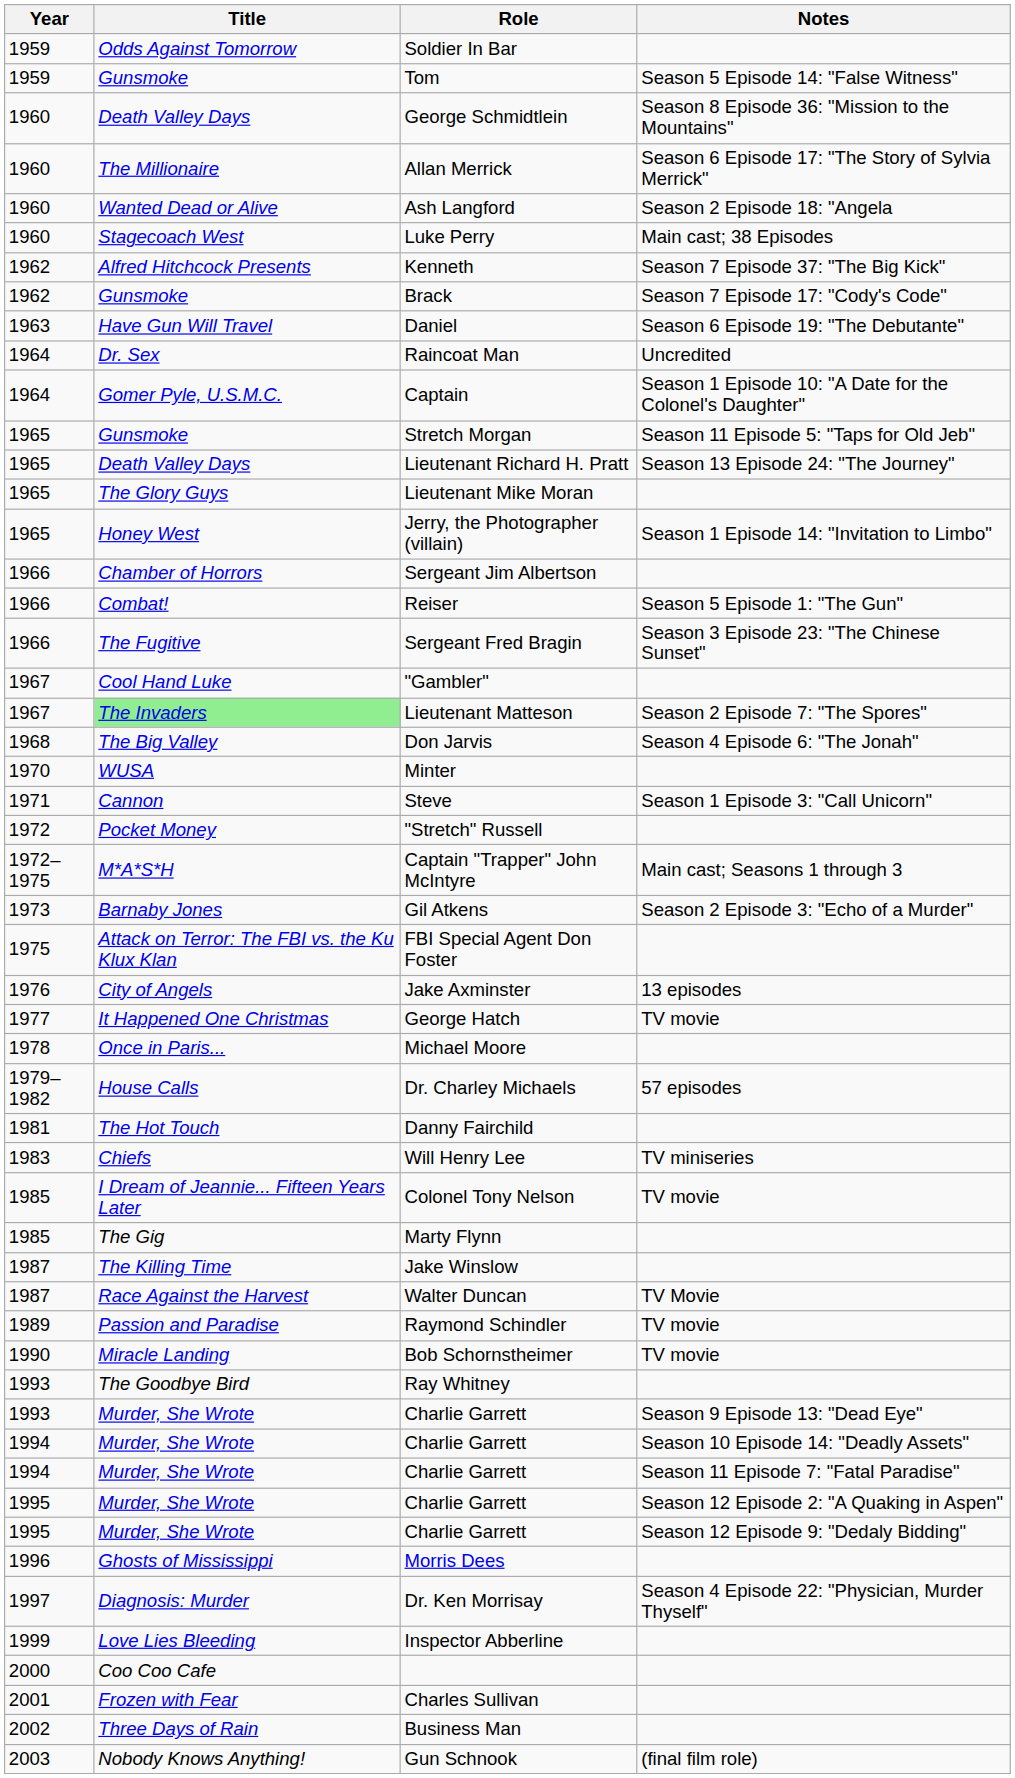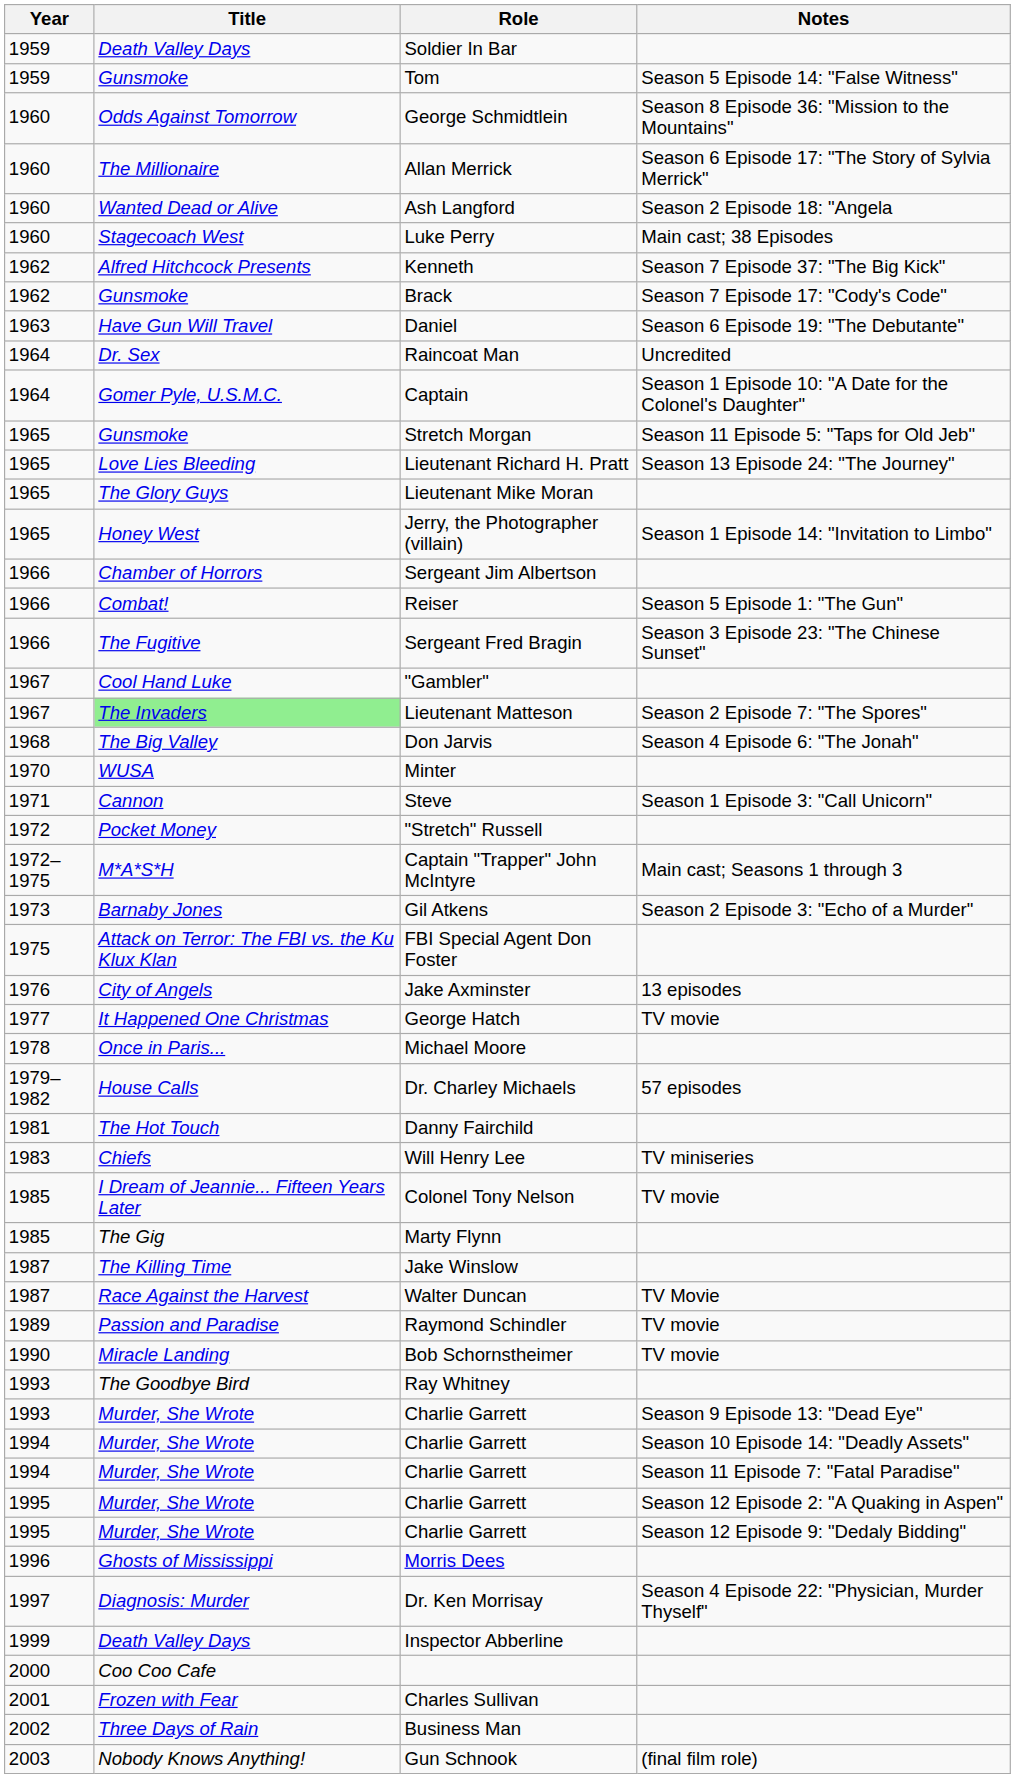 <table class="wikitable sortable">
 <tr>
 <th>Year</th>
 <th>Title</th>
 <th>Role</th>
 <th>Notes</th>
 </tr>
 <tr>
 <td>1959</td>
-<td><em><a href='#'>Odds Against Tomorrow</a></em></td>
+<td><em><a href='#'>Death Valley Days</a></em></td>
 <td>Soldier In Bar</td>
 <td></td>
 </tr>
 <tr>
 <td>1959</td>
 <td><em><a href='#'>Gunsmoke</a></em></td>
 <td>Tom</td>
 <td>Season 5 Episode 14: "False Witness"</td>
 </tr>
 <tr>
 <td>1960</td>
-<td><em><a href='#'>Death Valley Days</a></em></td>
+<td><em><a href='#'>Odds Against Tomorrow</a></em></td>
 <td>George Schmidtlein</td>
 <td>Season 8 Episode 36: "Mission to the Mountains"</td>
 </tr>
 <tr>
 <td>1960</td>
 <td><em><a href='#'>The Millionaire</a></em></td>
 <td>Allan Merrick</td>
 <td>Season 6 Episode 17: "The Story of Sylvia Merrick"</td>
 </tr>
 <tr>
 <td>1960</td>
 <td><em><a href='#'>Wanted Dead or Alive</a></em></td>
 <td>Ash Langford</td>
 <td>Season 2 Episode 18: "Angela</td>
 </tr>
 <tr>
 <td>1960</td>
 <td><em><a href='#'>Stagecoach West</a></em></td>
 <td>Luke Perry</td>
 <td>Main cast; 38 Episodes</td>
 </tr>
 <tr>
 <td>1962</td>
 <td><em><a href='#'>Alfred Hitchcock Presents</a></em></td>
 <td>Kenneth</td>
 <td>Season 7 Episode 37: "The Big Kick"</td>
 </tr>
 <tr>
 <td>1962</td>
 <td><em><a href='#'>Gunsmoke</a></em></td>
 <td>Brack</td>
 <td>Season 7 Episode 17: "Cody's Code"</td>
 </tr>
 <tr>
 <td>1963</td>
 <td><em><a href='#'>Have Gun Will Travel</a></em></td>
 <td>Daniel</td>
 <td>Season 6 Episode 19: "The Debutante"</td>
 </tr>
 <tr>
 <td>1964</td>
 <td><em><a href='#'>Dr. Sex</a></em></td>
 <td>Raincoat Man</td>
 <td>Uncredited</td>
 </tr>
 <tr>
 <td>1964</td>
 <td><em><a href='#'>Gomer Pyle, U.S.M.C.</a></em></td>
 <td>Captain</td>
 <td>Season 1 Episode 10: "A Date for the Colonel's Daughter"</td>
 </tr>
 <tr>
 <td>1965</td>
 <td><em><a href='#'>Gunsmoke</a></em></td>
 <td>Stretch Morgan</td>
 <td>Season 11 Episode 5: "Taps for Old Jeb"</td>
 </tr>
 <tr>
 <td>1965</td>
-<td><em><a href='#'>Death Valley Days</a></em></td>
+<td><em><a href='#'>Love Lies Bleeding</a></em></td>
 <td>Lieutenant Richard H. Pratt</td>
 <td>Season 13 Episode 24: "The Journey"</td>
 </tr>
 <tr>
 <td>1965</td>
 <td><em><a href='#'>The Glory Guys</a></em></td>
 <td>Lieutenant Mike Moran</td>
 <td></td>
 </tr>
 <tr>
 <td>1965</td>
 <td><em><a href='#'>Honey West</a></em></td>
 <td>Jerry, the Photographer (villain)</td>
 <td>Season 1 Episode 14: "Invitation to Limbo"</td>
 </tr>
 <tr>
 <td>1966</td>
 <td><em><a href='#'>Chamber of Horrors</a></em></td>
 <td>Sergeant Jim Albertson</td>
 <td></td>
 </tr>
 <tr>
 <td>1966</td>
 <td><em><a href='#'>Combat!</a></em></td>
 <td>Reiser</td>
 <td>Season 5 Episode 1: "The Gun"</td>
 </tr>
 <tr>
 <td>1966</td>
 <td><em><a href='#'>The Fugitive</a></em></td>
 <td>Sergeant Fred Bragin</td>
 <td>Season 3 Episode 23: "The Chinese Sunset"</td>
 </tr>
 <tr>
 <td>1967</td>
 <td><em><a href='#'>Cool Hand Luke</a></em></td>
 <td>"Gambler"</td>
 <td></td>
 </tr>
 <tr>
 <td>1967</td>
 <td style="background: lightgreen;"><em><a href='#'>The Invaders</a></em></td>
 <td>Lieutenant Matteson</td>
 <td>Season 2 Episode 7: "The Spores"</td>
 </tr>
 <tr>
 <td>1968</td>
 <td><em><a href='#'>The Big Valley</a></em></td>
 <td>Don Jarvis</td>
 <td>Season 4 Episode 6:  "The Jonah"</td>
 </tr>
 <tr>
 <td>1970</td>
 <td><em><a href='#'>WUSA</a></em></td>
 <td>Minter</td>
 <td></td>
 </tr>
 <tr>
 <td>1971</td>
 <td><em><a href='#'>Cannon</a></em></td>
 <td>Steve</td>
 <td>Season 1 Episode 3: "Call Unicorn"</td>
 </tr>
 <tr>
 <td>1972</td>
 <td><em><a href='#'>Pocket Money</a></em></td>
 <td>"Stretch" Russell</td>
 <td></td>
 </tr>
 <tr>
 <td>1972–1975</td>
 <td><em><a href='#'>M*A*S*H</a></em></td>
 <td>Captain "Trapper" John McIntyre</td>
 <td>Main cast; Seasons 1 through 3</td>
 </tr>
 <tr>
 <td>1973</td>
 <td><em><a href='#'>Barnaby Jones</a></em></td>
 <td>Gil Atkens</td>
 <td>Season 2 Episode 3: "Echo of a Murder"</td>
 </tr>
 <tr>
 <td>1975</td>
 <td><em><a href='#'>Attack on Terror: The FBI vs. the Ku Klux Klan</a></em></td>
 <td>FBI Special Agent Don Foster</td>
 <td></td>
 </tr>
 <tr>
 <td>1976</td>
 <td><em><a href='#'>City of Angels</a></em></td>
 <td>Jake Axminster</td>
 <td>13 episodes</td>
 </tr>
 <tr>
 <td>1977</td>
 <td><em><a href='#'>It Happened One Christmas</a></em></td>
 <td>George Hatch</td>
 <td>TV movie</td>
 </tr>
 <tr>
 <td>1978</td>
 <td><em><a href='#'>Once in Paris...</a></em></td>
 <td>Michael Moore</td>
 <td></td>
 </tr>
 <tr>
 <td>1979–1982</td>
 <td><em><a href='#'>House Calls</a></em></td>
 <td>Dr. Charley Michaels</td>
 <td>57 episodes</td>
 </tr>
 <tr>
 <td>1981</td>
 <td><em><a href='#'>The Hot Touch</a></em></td>
 <td>Danny Fairchild</td>
 <td></td>
 </tr>
 <tr>
 <td>1983</td>
 <td><em><a href='#'>Chiefs</a></em></td>
 <td>Will Henry Lee</td>
 <td>TV miniseries</td>
 </tr>
 <tr>
 <td>1985</td>
 <td><em><a href='#'>I Dream of Jeannie... Fifteen Years Later</a></em></td>
 <td>Colonel Tony Nelson</td>
 <td>TV movie</td>
 </tr>
 <tr>
 <td>1985</td>
 <td><em>The Gig</em></td>
 <td>Marty Flynn</td>
 <td></td>
 </tr>
 <tr>
 <td>1987</td>
 <td><em><a href='#'>The Killing Time</a></em></td>
 <td>Jake Winslow</td>
 <td></td>
 </tr>
 <tr>
 <td>1987</td>
 <td><em><a href='#'>Race Against the Harvest</a></em></td>
 <td>Walter Duncan</td>
 <td>TV Movie</td>
 </tr>
 <tr>
 <td>1989</td>
 <td><em><a href='#'>Passion and Paradise</a></em></td>
 <td>Raymond Schindler</td>
 <td>TV movie</td>
 </tr>
 <tr>
 <td>1990</td>
 <td><em><a href='#'>Miracle Landing</a></em></td>
 <td>Bob Schornstheimer</td>
 <td>TV movie</td>
 </tr>
 <tr>
 <td>1993</td>
 <td><em>The Goodbye Bird</em></td>
 <td>Ray Whitney</td>
 <td></td>
 </tr>
 <tr>
 <td>1993</td>
 <td><em><a href='#'>Murder, She Wrote</a></em></td>
 <td>Charlie Garrett</td>
 <td>Season 9 Episode 13: "Dead Eye"</td>
 </tr>
 <tr>
 <td>1994</td>
 <td><em><a href='#'>Murder, She Wrote</a></em></td>
 <td>Charlie Garrett</td>
 <td>Season 10 Episode 14: "Deadly Assets"</td>
 </tr>
 <tr>
 <td>1994</td>
 <td><em><a href='#'>Murder, She Wrote</a></em></td>
 <td>Charlie Garrett</td>
 <td>Season 11 Episode 7: "Fatal Paradise"</td>
 </tr>
 <tr>
 <td>1995</td>
 <td><em><a href='#'>Murder, She Wrote</a></em></td>
 <td>Charlie Garrett</td>
 <td>Season 12 Episode 2: "A Quaking in Aspen"</td>
 </tr>
 <tr>
 <td>1995</td>
 <td><em><a href='#'>Murder, She Wrote</a></em></td>
 <td>Charlie Garrett</td>
 <td>Season 12 Episode 9: "Dedaly Bidding"</td>
 </tr>
 <tr>
 <td>1996</td>
 <td><em><a href='#'>Ghosts of Mississippi</a></em></td>
 <td><a href='#'>Morris Dees</a></td>
 <td></td>
 </tr>
 <tr>
 <td>1997</td>
 <td><em><a href='#'>Diagnosis: Murder</a></em></td>
 <td>Dr. Ken Morrisay</td>
 <td>Season 4 Episode 22: "Physician, Murder Thyself"</td>
 </tr>
 <tr>
 <td>1999</td>
-<td><em><a href='#'>Love Lies Bleeding</a></em></td>
+<td><em><a href='#'>Death Valley Days</a></em></td>
 <td>Inspector Abberline</td>
 <td></td>
 </tr>
 <tr>
 <td>2000</td>
 <td><em>Coo Coo Cafe</em></td>
 <td></td>
 <td></td>
 </tr>
 <tr>
 <td>2001</td>
 <td><em><a href='#'>Frozen with Fear</a></em></td>
 <td>Charles Sullivan</td>
 <td></td>
 </tr>
 <tr>
 <td>2002</td>
 <td><em><a href='#'>Three Days of Rain</a></em></td>
 <td>Business Man</td>
 <td></td>
 </tr>
 <tr>
 <td>2003</td>
 <td><em>Nobody Knows Anything!</em></td>
 <td>Gun Schnook</td>
 <td>(final film role)</td>
 </tr>
 </table>
